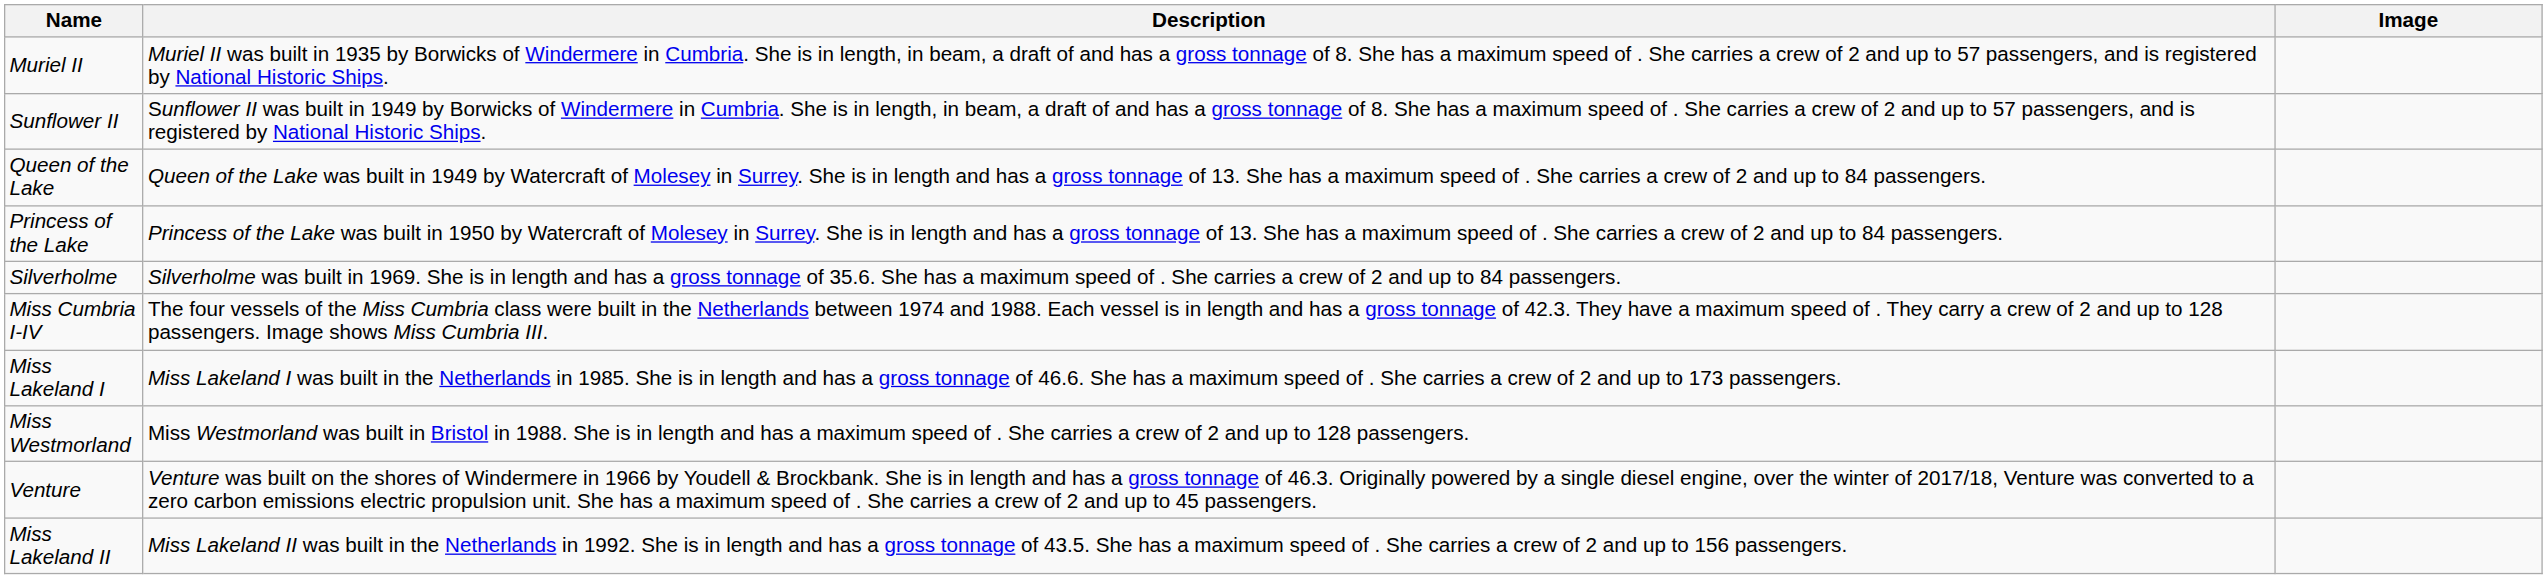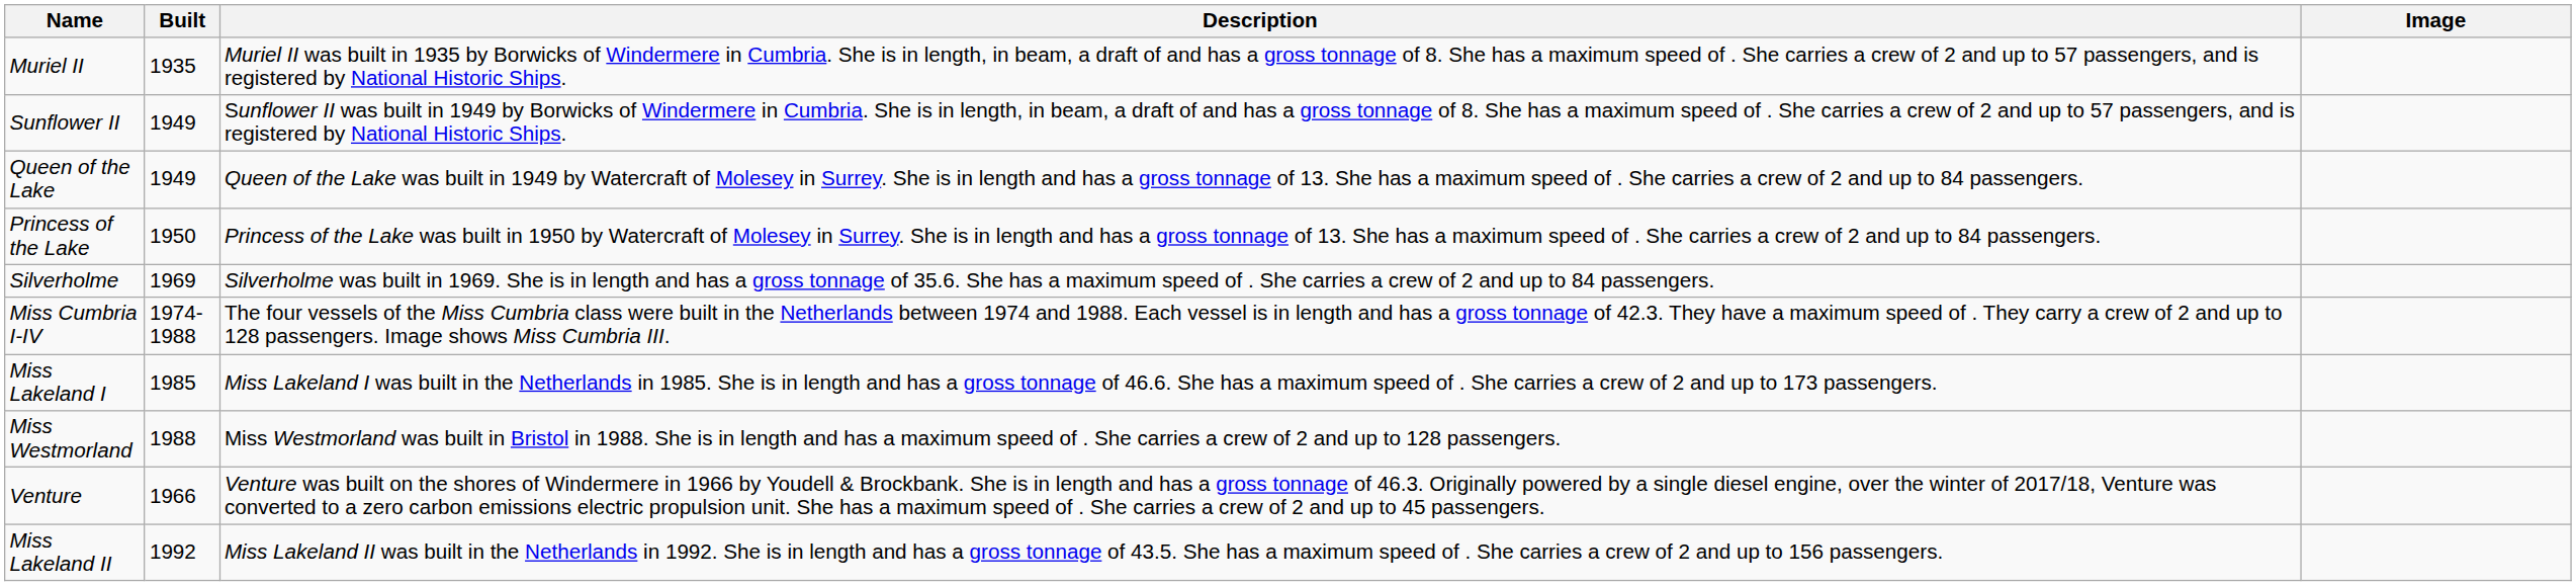 <table class="wikitable sortable">
 <tr>
 <th width="100">Name</th>
+<th width="50">Built</th>
 <th class="unsortable">Description</th>
 <th class="unsortable" width="200">Image</th>
 </tr>
 <tr ->
 <td><em>Muriel II</em></td>
+<td>1935</td>
 <td><em>Muriel II</em> was built in 1935 by Borwicks of <a href='#'>Windermere</a> in <a href='#'>Cumbria</a>. She is  in length,  in beam, a draft of  and has a <a href='#'>gross tonnage</a> of 8. She has a maximum speed of . She carries a crew of 2 and up to 57 passengers, and is registered by <a href='#'>National Historic Ships</a>.</td>
 <td></td>
 </tr>
 <tr ->
 <td><em>Sunflower II</em></td>
+<td>1949</td>
 <td>S<em>unflower II</em> was built in 1949 by Borwicks of <a href='#'>Windermere</a> in <a href='#'>Cumbria</a>. She is  in length,  in beam, a draft of  and has a <a href='#'>gross tonnage</a> of 8. She has a maximum speed of . She carries a crew of 2 and up to 57 passengers, and is registered by <a href='#'>National Historic Ships</a>.</td>
 <td></td>
 </tr>
 <tr ->
 <td><em>Queen of the Lake</em></td>
+<td>1949</td>
 <td><em>Queen of the Lake</em> was built in 1949 by Watercraft of <a href='#'>Molesey</a> in <a href='#'>Surrey</a>. She is  in length and has a <a href='#'>gross tonnage</a> of 13. She has a maximum speed of . She carries a crew of 2 and up to 84 passengers.</td>
 <td></td>
 </tr>
 <tr ->
 <td><em>Princess of the Lake</em></td>
+<td>1950</td>
 <td><em>Princess of the Lake</em> was built in 1950 by Watercraft of <a href='#'>Molesey</a> in <a href='#'>Surrey</a>. She is  in length and has a <a href='#'>gross tonnage</a> of 13. She has a maximum speed of . She carries a crew of 2 and up to 84 passengers.</td>
 <td></td>
 </tr>
 <tr ->
 <td><em>Silverholme</em></td>
+<td>1969</td>
 <td><em>Silverholme</em> was built in 1969. She is  in length and has a <a href='#'>gross tonnage</a> of 35.6. She has a maximum speed of . She carries a crew of 2 and up to 84 passengers.</td>
 <td></td>
 </tr>
 <tr ->
 <td><em>Miss Cumbria I-IV</em></td>
+<td>1974-1988</td>
 <td>The four vessels of the <em>Miss Cumbria</em> class were built in the <a href='#'>Netherlands</a> between 1974 and 1988. Each vessel is  in length and has a <a href='#'>gross tonnage</a> of 42.3. They have a maximum speed of . They carry a crew of 2 and up to 128 passengers. Image shows <em>Miss Cumbria III</em>.</td>
 <td></td>
 </tr>
 <tr ->
 <td><em>Miss Lakeland I</em></td>
+<td>1985</td>
 <td><em>Miss Lakeland I</em> was built in the <a href='#'>Netherlands</a> in 1985. She is  in length and has a <a href='#'>gross tonnage</a> of 46.6. She has a maximum speed of . She carries a crew of 2 and up to 173 passengers.</td>
 <td></td>
 </tr>
 <tr ->
 <td><em>Miss Westmorland</em></td>
+<td>1988</td>
 <td>Miss <em>Westmorland</em> was built in <a href='#'>Bristol</a> in 1988. She is  in length and has a maximum speed of . She carries a crew of 2 and up to 128 passengers.</td>
 <td></td>
 </tr>
 <tr ->
 <td><em>Venture</em></td>
+<td>1966</td>
 <td><em>Venture</em> was built on the shores of Windermere in 1966 by Youdell & Brockbank. She is  in length and has a <a href='#'>gross tonnage</a> of 46.3. Originally powered by a single diesel engine, over the winter of 2017/18, Venture was converted to a zero carbon emissions electric propulsion unit. She has a maximum speed of . She carries a crew of 2 and up to 45 passengers.</td>
 <td></td>
 </tr>
 <tr ->
 <td><em>Miss Lakeland II</em></td>
+<td>1992</td>
 <td><em>Miss Lakeland II</em> was built in the <a href='#'>Netherlands</a> in 1992. She is  in length and has a <a href='#'>gross tonnage</a> of 43.5. She has a maximum speed of . She carries a crew of 2 and up to 156 passengers.</td>
 <td></td>
 </tr>
 </table>
